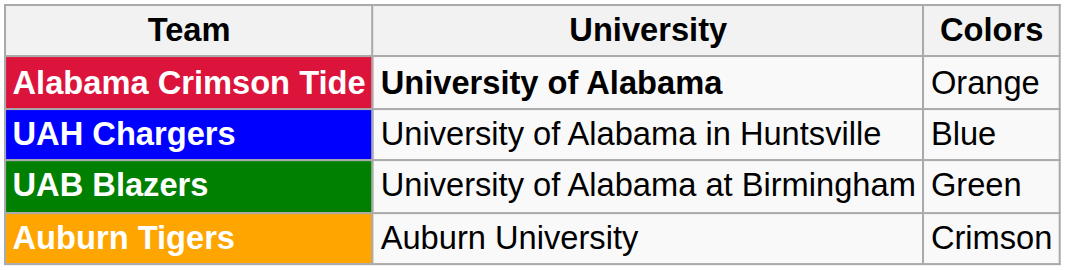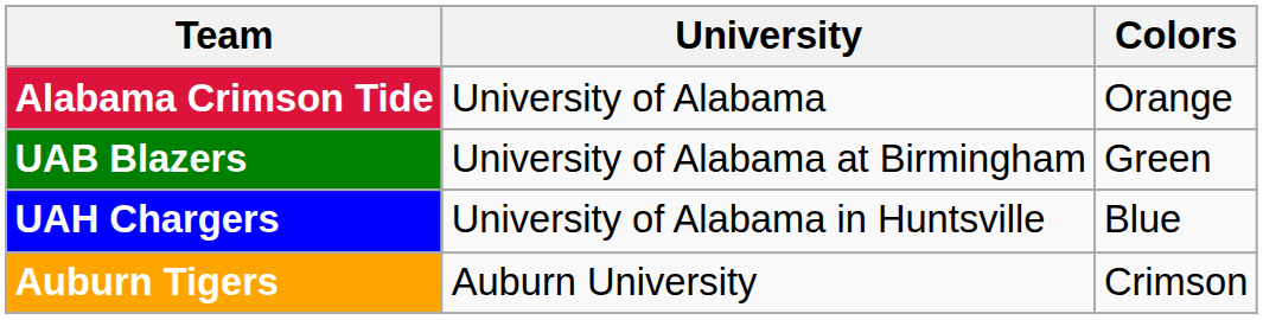 <table class="wikitable">
 <tr>
 <th>Team</th>
 <th>University</th>
 <th>Colors</th>
 </tr>
 <tr>
 <td style="background:crimson; color:white;"><strong>Alabama Crimson Tide</strong></td>
-<td><strong>University of Alabama</strong></td>
+<td>University of Alabama</td>
 <td>Orange</td>
+</tr>
+<tr>
+<td style="background:green; color:white;"><strong>UAB Blazers</strong></td>
+<td>University of Alabama at Birmingham</td>
+<td>Green</td>
 </tr>
 <tr>
 <td style="background:blue; color:white;"><strong>UAH Chargers</strong></td>
 <td>University of Alabama in Huntsville</td>
 <td>Blue</td>
 </tr>
 <tr>
-<td style="background:green; color:white;"><strong>UAB Blazers</strong></td>
-<td>University of Alabama at Birmingham</td>
-<td>Green</td>
-</tr>
-<tr>
 <td style="background:orange; color:white;"><strong>Auburn Tigers</strong></td>
 <td>Auburn University</td>
 <td>Crimson</td>
 </tr>
 </table>
